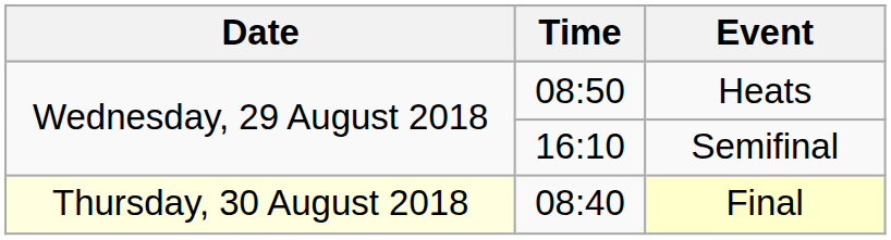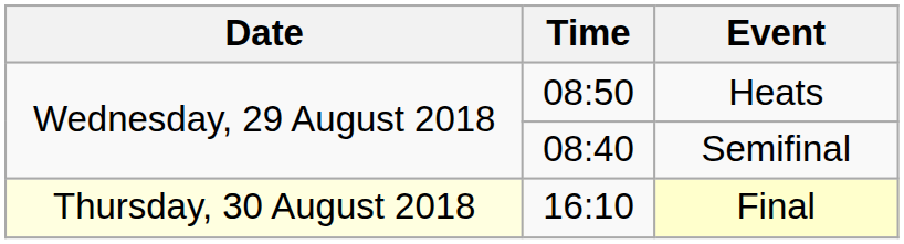 <table class = "wikitable" style="text-align:center;">
 <tr>
 <th width=220>Date</th>
 <th width=50>Time</th>
 <th width=100>Event</th>
 </tr>
 <tr>
 <td rowspan="2">Wednesday, 29 August 2018</td>
 <td>08:50</td>
 <td>Heats</td>
 </tr>
 <tr>
-<td>16:10</td>
+<td>08:40</td>
 <td>Semifinal</td>
 </tr>
 <tr>
 <td style="background: lightyellow;">Thursday, 30 August 2018</td>
-<td>08:40</td>
+<td>16:10</td>
 <td bgcolor=ffffcc>Final</td>
 </tr>
 </table>
